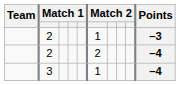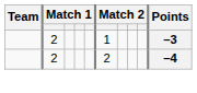 <table class="wikitable sortable" style="text-align:center;">
 <tr>
 <th rowspan=2>Team</th>
 <th colspan=4 style="border-left:3px solid gray">Match 1</th>
 <th colspan=4 style="border-left:3px solid gray">Match 2</th>
 <th rowspan=2 style="border-left:3px solid gray">Points</th>
 </tr>
 <tr>
 <th style="border-left:3px solid gray"></th>
 <th></th>
 <th></th>
 <th></th>
 <th style="border-left:3px solid gray"></th>
 <th></th>
 <th></th>
 <th></th>
 </tr>
 <tr>
 <td align=left></td>
 <td style="border-left:3px solid gray">2</td>
 <td></td>
 <td></td>
 <td></td>
 <td style="border-left:3px solid gray">1</td>
 <td></td>
 <td></td>
 <td></td>
 <th style="border-left:3px solid gray">–3</th>
 </tr>
 <tr>
 <td align=left></td>
 <td style="border-left:3px solid gray">2</td>
 <td></td>
 <td></td>
 <td></td>
 <td style="border-left:3px solid gray">2</td>
 <td></td>
 <td></td>
 <td></td>
 <th style="border-left:3px solid gray">–4</th>
 </tr>
-<tr>
-<td align=left></td>
-<td style="border-left:3px solid gray">3</td>
-<td></td>
-<td></td>
-<td></td>
-<td style="border-left:3px solid gray">1</td>
-<td></td>
-<td></td>
-<td></td>
-<th style="border-left:3px solid gray">–4</th>
-</tr>
 </table>
